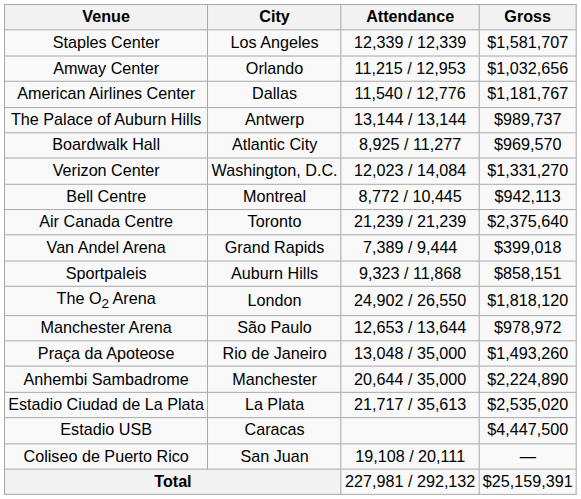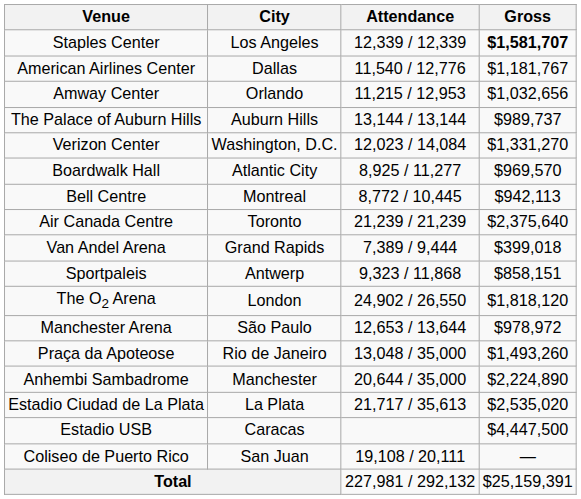 <table class="wikitable" style="text-align:center">
 <tr>
 <th scope="row">Venue</th>
 <th scope="row">City</th>
 <th scope="row">Attendance</th>
 <th scope="row">Gross</th>
 </tr>
 <tr>
 <td>Staples Center</td>
 <td>Los Angeles</td>
 <td>12,339 / 12,339</td>
-<td>$1,581,707</td>
+<td><strong>$1,581,707</strong></td>
+</tr>
+<tr>
+<td>American Airlines Center</td>
+<td>Dallas</td>
+<td>11,540 / 12,776</td>
+<td>$1,181,767</td>
 </tr>
 <tr>
 <td>Amway Center</td>
 <td>Orlando</td>
 <td>11,215 / 12,953</td>
 <td>$1,032,656</td>
 </tr>
 <tr>
-<td>American Airlines Center</td>
-<td>Dallas</td>
-<td>11,540 / 12,776</td>
-<td>$1,181,767</td>
+<td>The Palace of Auburn Hills</td>
+<td>Auburn Hills</td>
+<td>13,144 / 13,144</td>
+<td>$989,737</td>
 </tr>
 <tr>
-<td>The Palace of Auburn Hills</td>
-<td>Antwerp</td>
-<td>13,144 / 13,144</td>
-<td>$989,737</td>
+<td>Verizon Center</td>
+<td>Washington, D.C.</td>
+<td>12,023 / 14,084</td>
+<td>$1,331,270</td>
 </tr>
 <tr>
 <td>Boardwalk Hall</td>
 <td>Atlantic City</td>
 <td>8,925 / 11,277</td>
 <td>$969,570</td>
-</tr>
-<tr>
-<td>Verizon Center</td>
-<td>Washington, D.C.</td>
-<td>12,023 / 14,084</td>
-<td>$1,331,270</td>
 </tr>
 <tr>
 <td>Bell Centre</td>
 <td>Montreal</td>
 <td>8,772 / 10,445</td>
 <td>$942,113</td>
 </tr>
 <tr>
 <td>Air Canada Centre</td>
 <td>Toronto</td>
 <td>21,239 / 21,239</td>
 <td>$2,375,640</td>
 </tr>
 <tr>
 <td>Van Andel Arena</td>
 <td>Grand Rapids</td>
 <td>7,389 / 9,444</td>
 <td>$399,018</td>
 </tr>
 <tr>
 <td>Sportpaleis</td>
-<td>Auburn Hills</td>
+<td>Antwerp</td>
 <td>9,323 / 11,868</td>
 <td>$858,151</td>
 </tr>
 <tr>
 <td>The O<sub>2</sub> Arena</td>
 <td>London</td>
 <td>24,902 / 26,550</td>
 <td>$1,818,120</td>
 </tr>
 <tr>
 <td>Manchester Arena</td>
 <td>São Paulo</td>
 <td>12,653 / 13,644</td>
 <td>$978,972</td>
 </tr>
 <tr>
 <td>Praça da Apoteose</td>
 <td>Rio de Janeiro</td>
 <td>13,048 / 35,000</td>
 <td>$1,493,260</td>
 </tr>
 <tr>
 <td>Anhembi Sambadrome</td>
 <td>Manchester</td>
 <td>20,644 / 35,000</td>
 <td>$2,224,890</td>
 </tr>
 <tr>
 <td>Estadio Ciudad de La Plata</td>
 <td>La Plata</td>
 <td>21,717 / 35,613</td>
 <td>$2,535,020</td>
 </tr>
 <tr>
 <td>Estadio USB</td>
 <td>Caracas</td>
 <td></td>
 <td>$4,447,500</td>
 </tr>
 <tr>
 <td>Coliseo de Puerto Rico</td>
 <td>San Juan</td>
 <td>19,108 / 20,111</td>
 <td>—</td>
 </tr>
 <tr>
 <th colspan="2">Total</th>
 <td>227,981 / 292,132</td>
 <td>$25,159,391</td>
 </tr>
 </table>
